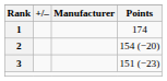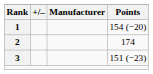 <table class="wikitable sortable" style="font-size: 95%;">
 <tr>
 </tr>
 <tr>
 <th scope="col">Rank</th>
 <th scope="col">+/–</th>
 <th scope="col">Manufacturer</th>
 <th scope="col">Points</th>
 </tr>
 <tr>
 <th scope="row">1</th>
 <td align="left"></td>
 <td></td>
-<td align="center">174</td>
+<td align="center">154 (−20)</td>
 </tr>
 <tr>
 <th scope="row">2</th>
 <td align="left"></td>
 <td></td>
-<td align="center">154 (−20)</td>
+<td align="center">174</td>
 </tr>
 <tr>
 <th scope="row">3</th>
 <td align="left"></td>
 <td></td>
 <td align="center">151 (−23)</td>
 </tr>
 <tr class="sortbottom">
 <td colspan="9"></td>
 </tr>
 </table>
